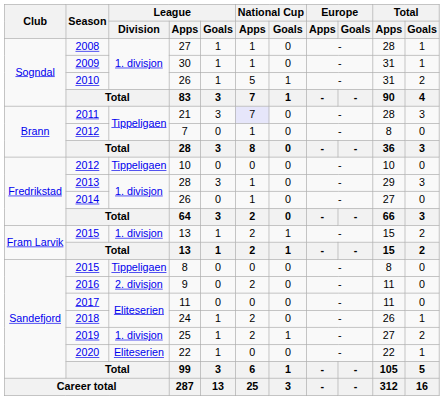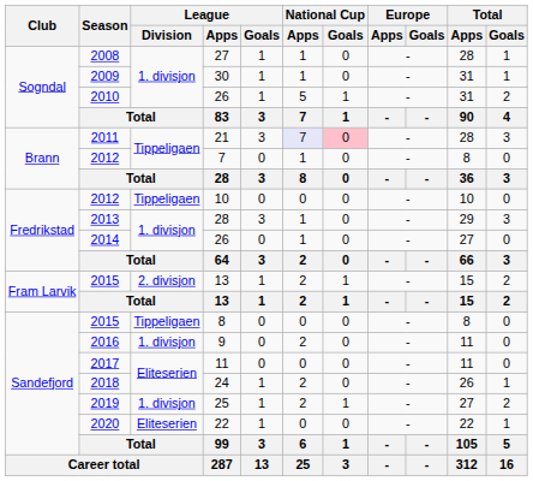 <table class="wikitable" style="text-align: center;">
 <tr>
 <th rowspan="2">Club</th>
 <th rowspan="2">Season</th>
 <th colspan="3">League</th>
 <th colspan="2">National Cup</th>
 <th colspan="2">Europe</th>
 <th colspan="2">Total</th>
 </tr>
 <tr>
 <th>Division</th>
 <th>Apps</th>
 <th>Goals</th>
 <th>Apps</th>
 <th>Goals</th>
 <th>Apps</th>
 <th>Goals</th>
 <th>Apps</th>
 <th>Goals</th>
 </tr>
 <tr>
 <td rowspan="4"><a href='#'>Sogndal</a></td>
 <td><a href='#'>2008</a></td>
 <td rowspan="3"><a href='#'>1. divisjon</a></td>
 <td>27</td>
 <td>1</td>
 <td>1</td>
 <td>0</td>
 <td colspan="2">-</td>
 <td>28</td>
 <td>1</td>
 </tr>
 <tr>
 <td><a href='#'>2009</a></td>
 <td>30</td>
 <td>1</td>
 <td>1</td>
 <td>0</td>
 <td colspan="2">-</td>
 <td>31</td>
 <td>1</td>
 </tr>
 <tr>
 <td><a href='#'>2010</a></td>
 <td>26</td>
 <td>1</td>
 <td>5</td>
 <td>1</td>
 <td colspan="2">-</td>
 <td>31</td>
 <td>2</td>
 </tr>
 <tr>
 <th colspan="2">Total</th>
 <th>83</th>
 <th>3</th>
 <th>7</th>
 <th>1</th>
 <th>-</th>
 <th>-</th>
 <th>90</th>
 <th>4</th>
 </tr>
 <tr>
 <td rowspan="3"><a href='#'>Brann</a></td>
 <td><a href='#'>2011</a></td>
 <td rowspan="2"><a href='#'>Tippeligaen</a></td>
 <td>21</td>
 <td>3</td>
 <td style="background: lavender;">7</td>
-<td>0</td>
+<td style="background: pink;">0</td>
 <td colspan="2">-</td>
 <td>28</td>
 <td>3</td>
 </tr>
 <tr>
 <td><a href='#'>2012</a></td>
 <td>7</td>
 <td>0</td>
 <td>1</td>
 <td>0</td>
 <td colspan="2">-</td>
 <td>8</td>
 <td>0</td>
 </tr>
 <tr>
 <th colspan="2">Total</th>
 <th>28</th>
 <th>3</th>
 <th>8</th>
 <th>0</th>
 <th>-</th>
 <th>-</th>
 <th>36</th>
 <th>3</th>
 </tr>
 <tr>
 <td rowspan="4"><a href='#'>Fredrikstad</a></td>
 <td><a href='#'>2012</a></td>
 <td rowspan="1"><a href='#'>Tippeligaen</a></td>
 <td>10</td>
 <td>0</td>
 <td>0</td>
 <td>0</td>
 <td colspan="2">-</td>
 <td>10</td>
 <td>0</td>
 </tr>
 <tr>
 <td><a href='#'>2013</a></td>
 <td rowspan="2"><a href='#'>1. divisjon</a></td>
 <td>28</td>
 <td>3</td>
 <td>1</td>
 <td>0</td>
 <td colspan="2">-</td>
 <td>29</td>
 <td>3</td>
 </tr>
 <tr>
 <td><a href='#'>2014</a></td>
 <td>26</td>
 <td>0</td>
 <td>1</td>
 <td>0</td>
 <td colspan="2">-</td>
 <td>27</td>
 <td>0</td>
 </tr>
 <tr>
 <th colspan="2">Total</th>
 <th>64</th>
 <th>3</th>
 <th>2</th>
 <th>0</th>
 <th>-</th>
 <th>-</th>
 <th>66</th>
 <th>3</th>
 </tr>
 <tr>
 <td rowspan="2"><a href='#'>Fram Larvik</a></td>
 <td><a href='#'>2015</a></td>
-<td rowspan="1"><a href='#'>1. divisjon</a></td>
+<td rowspan="1"><a href='#'>2. divisjon</a></td>
 <td>13</td>
 <td>1</td>
 <td>2</td>
 <td>1</td>
 <td colspan="2">-</td>
 <td>15</td>
 <td>2</td>
 </tr>
 <tr>
 <th colspan="2">Total</th>
 <th>13</th>
 <th>1</th>
 <th>2</th>
 <th>1</th>
 <th>-</th>
 <th>-</th>
 <th>15</th>
 <th>2</th>
 </tr>
 <tr>
 <td rowspan="7"><a href='#'>Sandefjord</a></td>
 <td><a href='#'>2015</a></td>
 <td rowspan="1"><a href='#'>Tippeligaen</a></td>
 <td>8</td>
 <td>0</td>
 <td>0</td>
 <td>0</td>
 <td colspan="2">-</td>
 <td>8</td>
 <td>0</td>
 </tr>
 <tr>
 <td><a href='#'>2016</a></td>
-<td rowspan="1"><a href='#'>2. divisjon</a></td>
+<td rowspan="1"><a href='#'>1. divisjon</a></td>
 <td>9</td>
 <td>0</td>
 <td>2</td>
 <td>0</td>
 <td colspan="2">-</td>
 <td>11</td>
 <td>0</td>
 </tr>
 <tr>
 <td><a href='#'>2017</a></td>
 <td rowspan="2"><a href='#'>Eliteserien</a></td>
 <td>11</td>
 <td>0</td>
 <td>0</td>
 <td>0</td>
 <td colspan="2">-</td>
 <td>11</td>
 <td>0</td>
 </tr>
 <tr>
 <td><a href='#'>2018</a></td>
 <td>24</td>
 <td>1</td>
 <td>2</td>
 <td>0</td>
 <td colspan="2">-</td>
 <td>26</td>
 <td>1</td>
 </tr>
 <tr>
 <td><a href='#'>2019</a></td>
 <td rowspan="1"><a href='#'>1. divisjon</a></td>
 <td>25</td>
 <td>1</td>
 <td>2</td>
 <td>1</td>
 <td colspan="2">-</td>
 <td>27</td>
 <td>2</td>
 </tr>
 <tr>
 <td><a href='#'>2020</a></td>
 <td rowspan="1"><a href='#'>Eliteserien</a></td>
 <td>22</td>
 <td>1</td>
 <td>0</td>
 <td>0</td>
 <td colspan="2">-</td>
 <td>22</td>
 <td>1</td>
 </tr>
 <tr>
 <th colspan="2">Total</th>
 <th>99</th>
 <th>3</th>
 <th>6</th>
 <th>1</th>
 <th>-</th>
 <th>-</th>
 <th>105</th>
 <th>5</th>
 </tr>
 <tr>
 <th colspan="3">Career total</th>
 <th>287</th>
 <th>13</th>
 <th>25</th>
 <th>3</th>
 <th>-</th>
 <th>-</th>
 <th>312</th>
 <th>16</th>
 </tr>
 </table>
